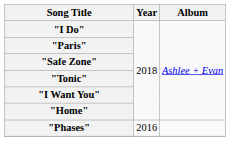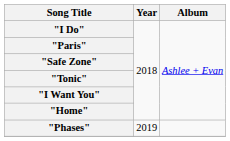 <table class="wikitable plainrowheaders" style="text-align:center;">
 <tr>
 <th scope="col" style="width:12em;">Song Title</th>
 <th scope="col">Year</th>
 <th scope="col">Album</th>
 </tr>
 <tr>
 <th scope="row">"I Do"</th>
 <td rowspan="6">2018</td>
 <td rowspan="6"><em><a href='#'>Ashlee + Evan</a></em></td>
 </tr>
 <tr>
 <th scope="row">"Paris"</th>
 </tr>
 <tr>
 <th scope="row">"Safe Zone"</th>
 </tr>
 <tr>
 <th scope="row">"Tonic"</th>
 </tr>
 <tr>
 <th scope="row">"I Want You"</th>
 </tr>
 <tr>
 <th scope="row">"Home"</th>
 </tr>
 <tr>
 <th scope="row">"Phases"</th>
-<td>2016</td>
+<td>2019</td>
 <td></td>
 </tr>
 <tr>
 </tr>
 </table>
